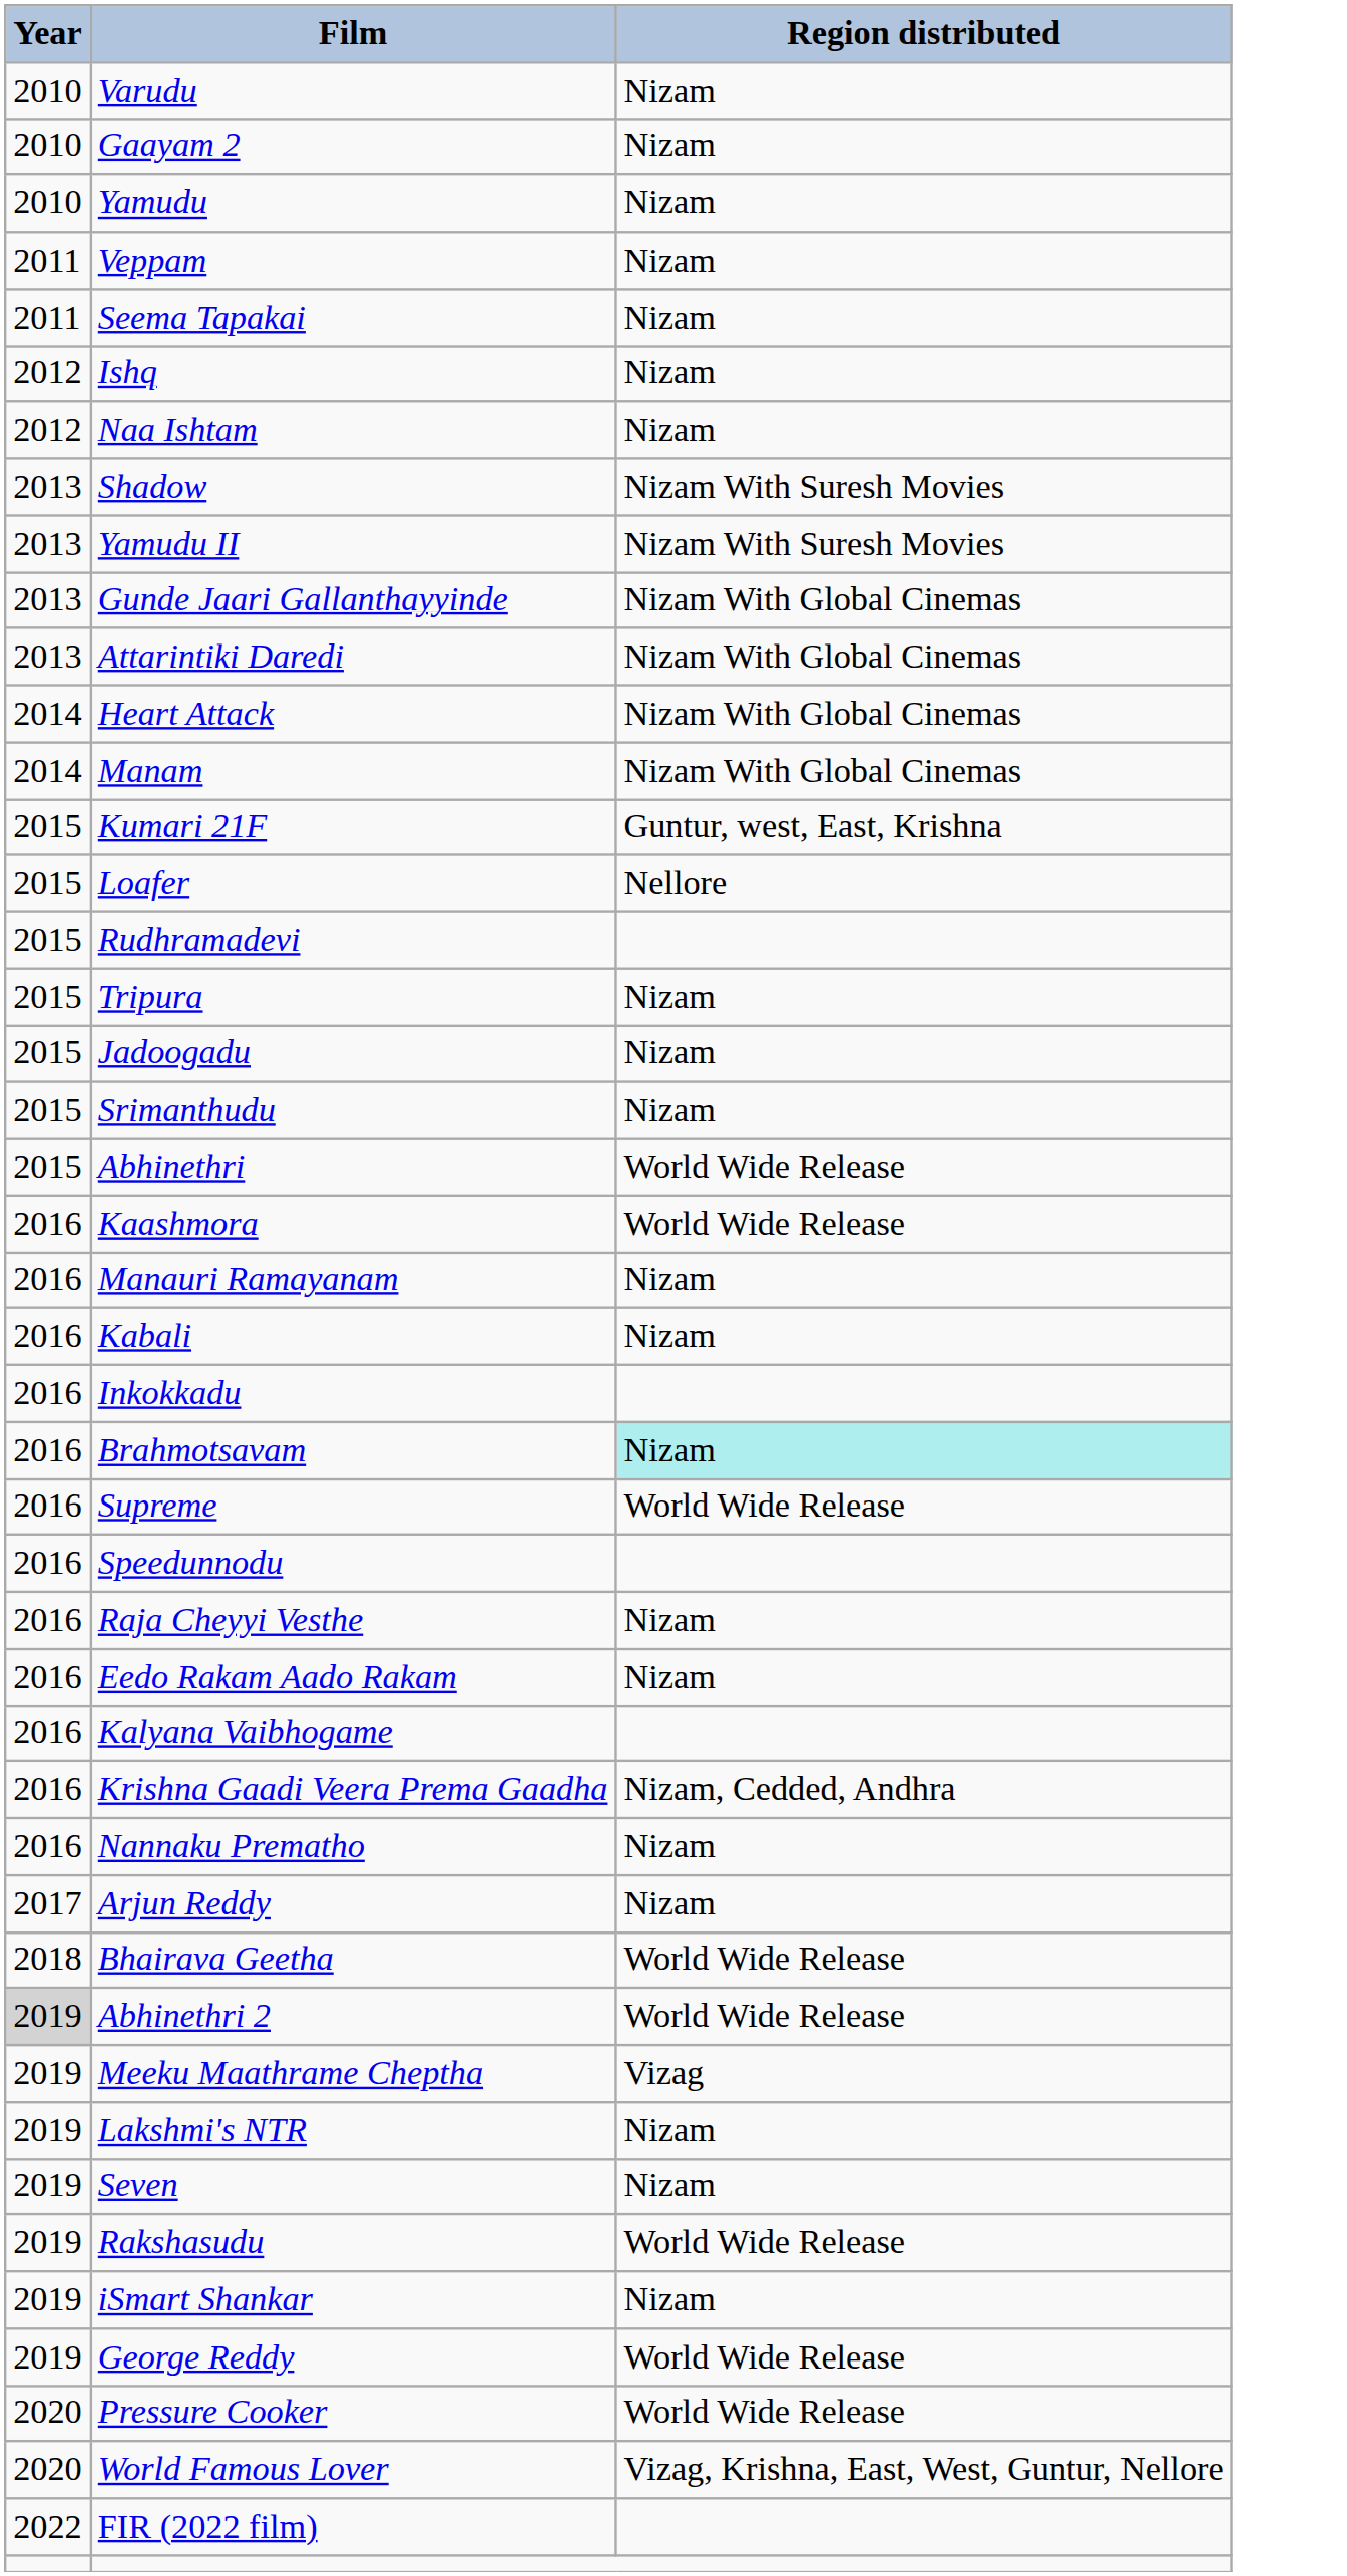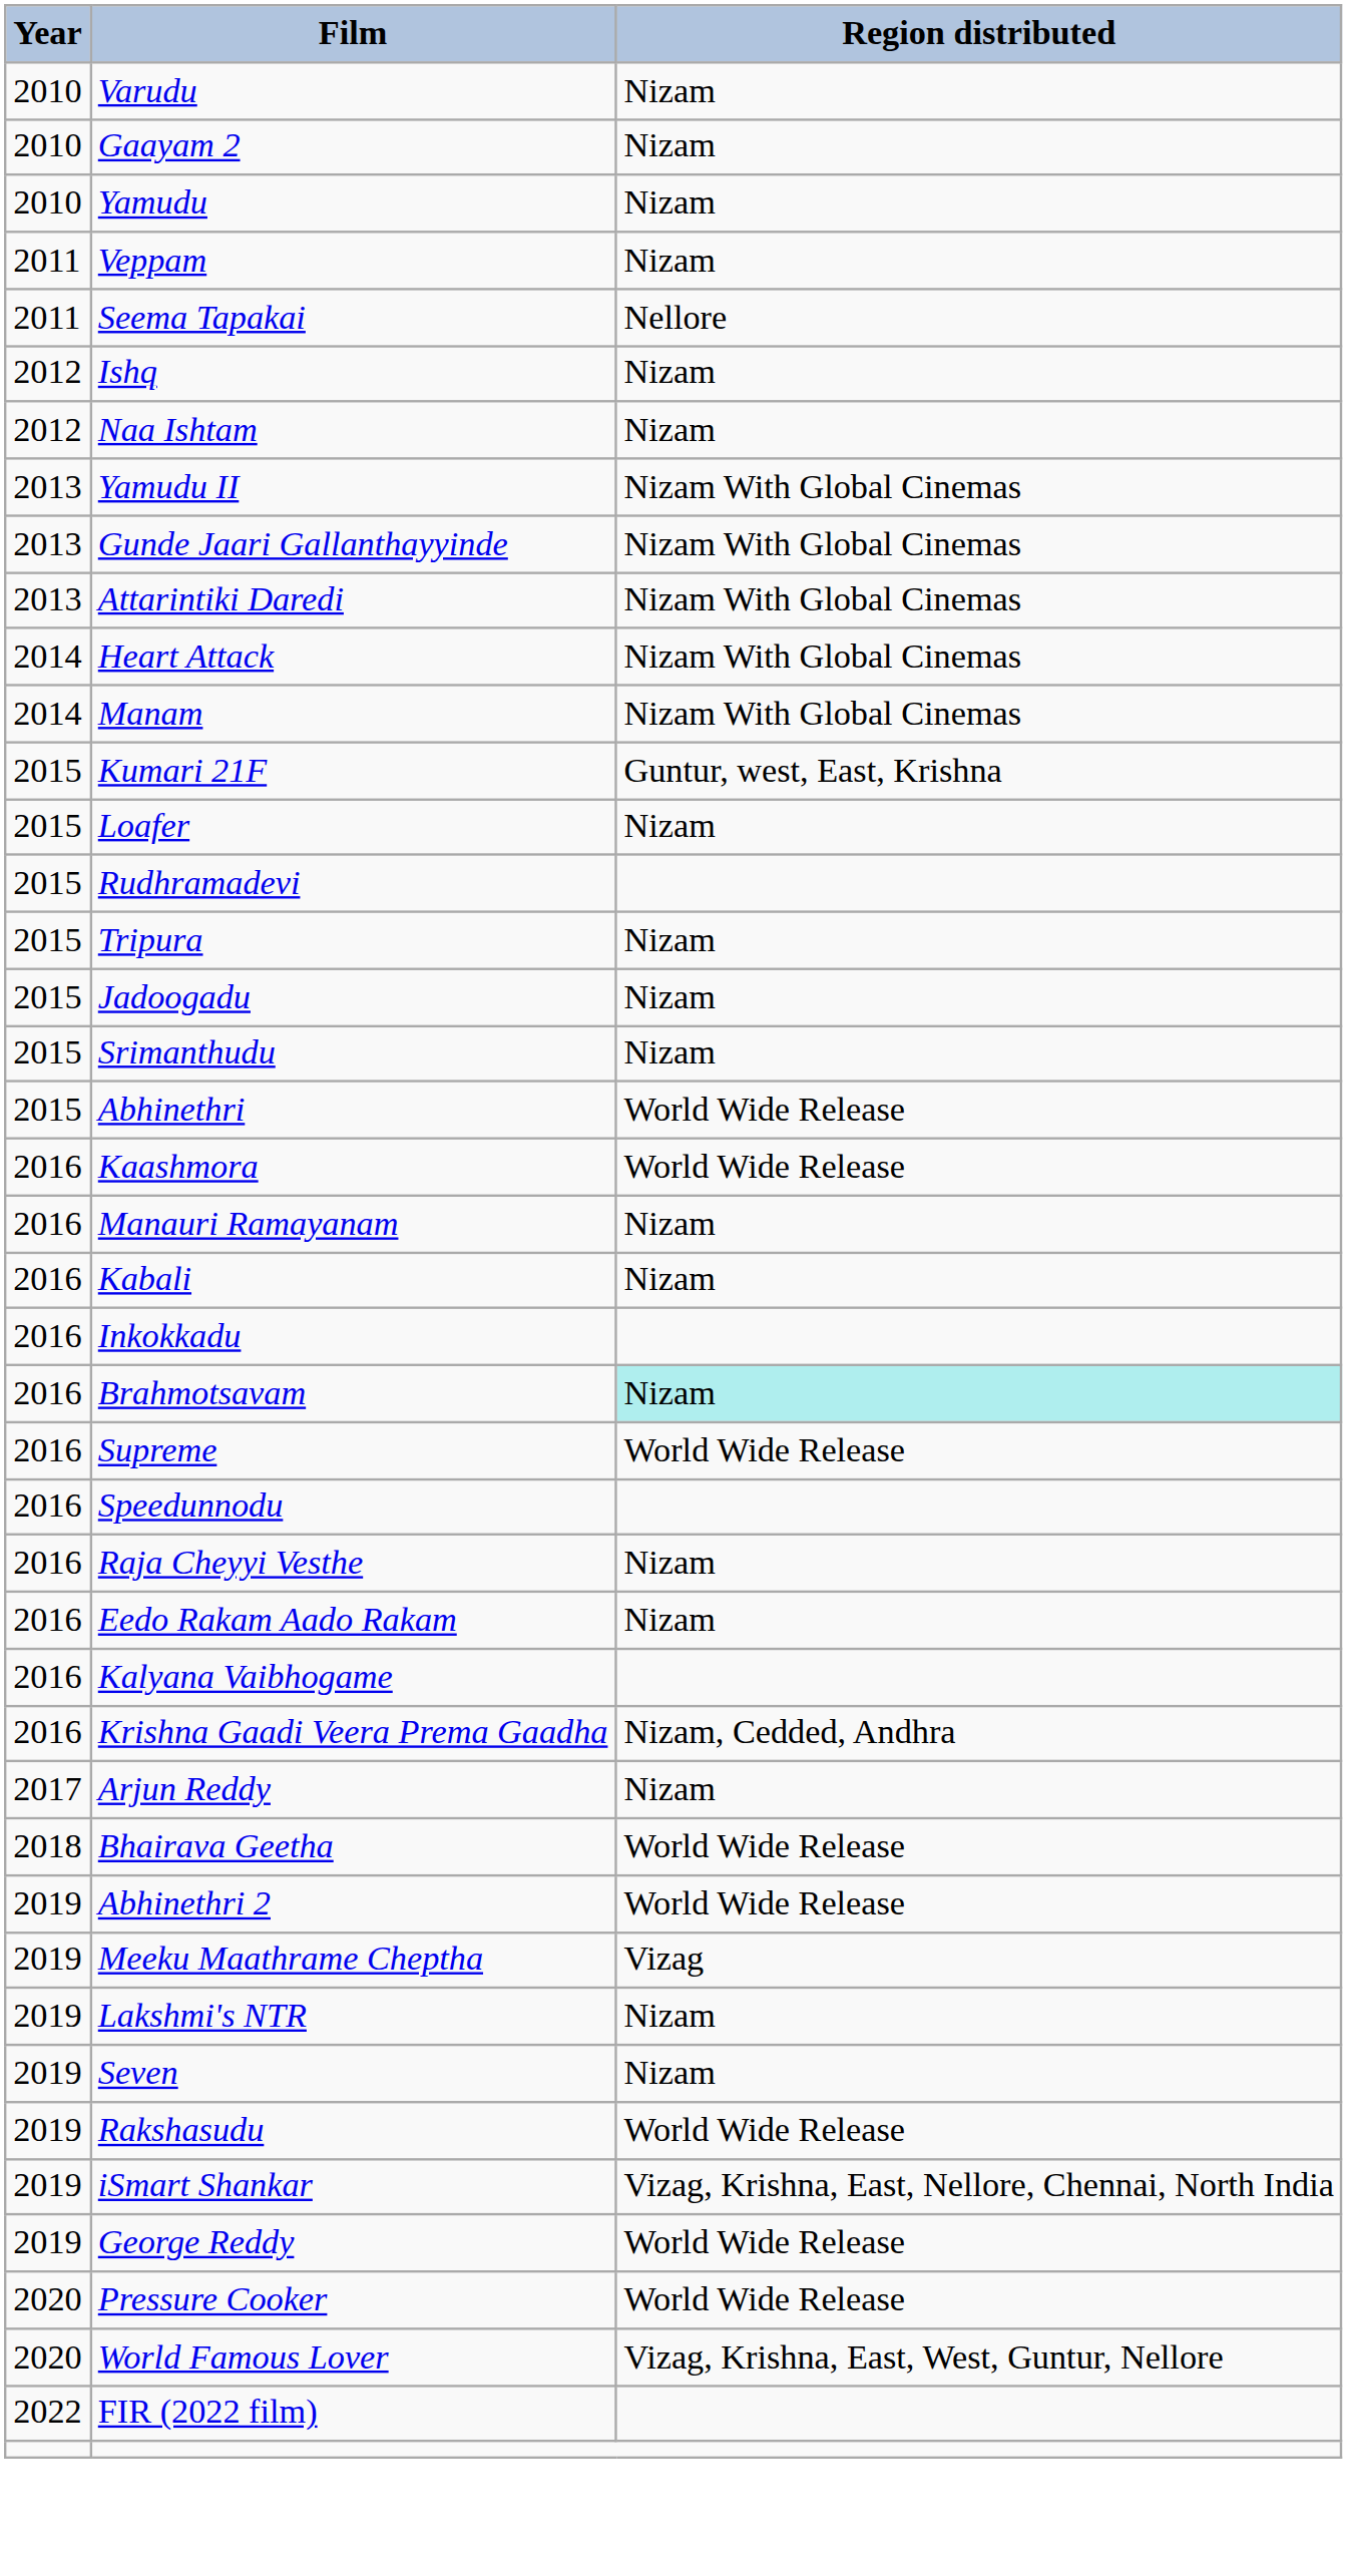 <table class="wikitable" style="font-size:90%">
 <tr style="text-align:center;">
 <th style="text-align:center; background:#b0c4de;">Year</th>
 <th style="text-align:center; background:#b0c4de;">Film</th>
 <th style="text-align:center; background:#b0c4de;">Region distributed</th>
 </tr>
 <tr>
 <td>2010</td>
 <td><em><a href='#'>Varudu</a></em></td>
 <td>Nizam</td>
 </tr>
 <tr>
 <td>2010</td>
 <td><em><a href='#'>Gaayam 2</a></em></td>
 <td>Nizam</td>
 </tr>
 <tr>
 <td>2010</td>
 <td><em><a href='#'>Yamudu</a></em></td>
 <td>Nizam</td>
 </tr>
 <tr>
 <td>2011</td>
 <td><em><a href='#'>Veppam</a></em></td>
 <td>Nizam</td>
 </tr>
 <tr>
 <td>2011</td>
 <td><em><a href='#'>Seema Tapakai</a></em></td>
-<td>Nizam</td>
+<td>Nellore</td>
 </tr>
 <tr>
 <td>2012</td>
 <td><em><a href='#'>Ishq</a></em></td>
 <td>Nizam</td>
 </tr>
 <tr>
 <td>2012</td>
 <td><em><a href='#'>Naa Ishtam</a></em></td>
 <td>Nizam</td>
 </tr>
 <tr>
 <td>2013</td>
-<td><em><a href='#'>Shadow</a></em></td>
-<td>Nizam With Suresh Movies</td>
-</tr>
-<tr>
-<td>2013</td>
 <td><em><a href='#'>Yamudu II</a></em></td>
-<td>Nizam With Suresh Movies</td>
+<td>Nizam With Global Cinemas</td>
 </tr>
 <tr>
 <td>2013</td>
 <td><em><a href='#'>Gunde Jaari Gallanthayyinde</a></em></td>
 <td>Nizam With Global Cinemas</td>
 </tr>
 <tr>
 <td>2013</td>
 <td><em><a href='#'>Attarintiki Daredi</a></em></td>
 <td>Nizam With Global Cinemas</td>
 </tr>
 <tr>
 <td>2014</td>
 <td><em><a href='#'>Heart Attack</a></em></td>
 <td>Nizam With Global Cinemas</td>
 </tr>
 <tr>
 <td>2014</td>
 <td><em><a href='#'>Manam</a></em></td>
 <td>Nizam With Global Cinemas</td>
 </tr>
 <tr>
 <td>2015</td>
 <td><em><a href='#'>Kumari 21F</a></em></td>
 <td>Guntur, west, East, Krishna</td>
 </tr>
 <tr>
 <td>2015</td>
 <td><em><a href='#'>Loafer</a></em></td>
-<td>Nellore</td>
+<td>Nizam</td>
 </tr>
 <tr>
 <td>2015</td>
 <td><em><a href='#'>Rudhramadevi</a></em></td>
 <td></td>
 </tr>
 <tr>
 <td>2015</td>
 <td><em><a href='#'>Tripura</a></em></td>
 <td>Nizam</td>
 </tr>
 <tr>
 <td>2015</td>
 <td><em><a href='#'>Jadoogadu</a></em></td>
 <td>Nizam</td>
 </tr>
 <tr>
 <td>2015</td>
 <td><em><a href='#'>Srimanthudu</a></em></td>
 <td>Nizam</td>
 </tr>
 <tr>
 <td>2015</td>
 <td><em><a href='#'>Abhinethri</a></em></td>
 <td>World Wide Release</td>
 </tr>
 <tr>
 <td>2016</td>
 <td><em><a href='#'>Kaashmora</a></em></td>
 <td>World Wide Release</td>
 </tr>
 <tr>
 <td>2016</td>
 <td><em><a href='#'>Manauri Ramayanam</a></em></td>
 <td>Nizam</td>
 </tr>
 <tr>
 <td>2016</td>
 <td><em><a href='#'>Kabali</a></em></td>
 <td>Nizam</td>
 </tr>
 <tr>
 <td>2016</td>
 <td><em><a href='#'>Inkokkadu</a></em></td>
 <td></td>
 </tr>
 <tr>
 <td>2016</td>
 <td><em><a href='#'>Brahmotsavam</a></em></td>
 <td style="background: paleturquoise;">Nizam</td>
 </tr>
 <tr>
 <td>2016</td>
 <td><em><a href='#'>Supreme</a></em></td>
 <td>World Wide Release</td>
 </tr>
 <tr>
 <td>2016</td>
 <td><em><a href='#'>Speedunnodu</a></em></td>
 <td></td>
 </tr>
 <tr>
 <td>2016</td>
 <td><em><a href='#'>Raja Cheyyi Vesthe</a></em></td>
 <td>Nizam</td>
 </tr>
 <tr>
 <td>2016</td>
 <td><em><a href='#'>Eedo Rakam Aado Rakam</a></em></td>
 <td>Nizam</td>
 </tr>
 <tr>
 <td>2016</td>
 <td><em><a href='#'>Kalyana Vaibhogame</a></em></td>
 <td></td>
 </tr>
 <tr>
 <td>2016</td>
 <td><em><a href='#'>Krishna Gaadi Veera Prema Gaadha</a></em></td>
 <td>Nizam, Cedded, Andhra</td>
 </tr>
 <tr>
-<td>2016</td>
-<td><em><a href='#'>Nannaku Prematho</a></em></td>
-<td>Nizam</td>
-</tr>
-<tr>
 <td>2017</td>
 <td><em><a href='#'>Arjun Reddy</a></em></td>
 <td>Nizam</td>
 </tr>
 <tr>
 <td>2018</td>
 <td><em><a href='#'>Bhairava Geetha</a></em></td>
 <td>World Wide Release</td>
 </tr>
 <tr>
-<td style="background: lightgrey;">2019</td>
+<td>2019</td>
 <td><em><a href='#'>Abhinethri 2</a></em></td>
 <td>World Wide Release</td>
 </tr>
 <tr>
 <td>2019</td>
 <td><em><a href='#'>Meeku Maathrame Cheptha</a></em></td>
 <td>Vizag</td>
 </tr>
 <tr>
 <td>2019</td>
 <td><em><a href='#'>Lakshmi's NTR</a></em></td>
 <td>Nizam</td>
 </tr>
 <tr>
 <td>2019</td>
 <td><em><a href='#'>Seven</a></em></td>
 <td>Nizam</td>
 </tr>
 <tr>
 <td>2019</td>
 <td><em><a href='#'>Rakshasudu</a></em></td>
 <td>World Wide Release</td>
 </tr>
 <tr>
 <td>2019</td>
 <td><em><a href='#'>iSmart Shankar</a></em></td>
-<td>Nizam</td>
+<td>Vizag, Krishna, East, Nellore, Chennai, North India</td>
 </tr>
 <tr>
 <td>2019</td>
 <td><em><a href='#'>George Reddy</a></em></td>
 <td>World Wide Release</td>
 </tr>
 <tr>
 <td>2020</td>
 <td><em><a href='#'>Pressure Cooker</a></em></td>
 <td>World Wide Release</td>
 </tr>
 <tr>
 <td>2020</td>
 <td><em><a href='#'>World Famous Lover</a></em></td>
 <td>Vizag, Krishna, East, West, Guntur, Nellore</td>
 </tr>
 <tr>
 <td>2022</td>
 <td><a href='#'>FIR (2022 film)</a></td>
 <td></td>
 </tr>
 <tr>
 <td></td>
 </tr>
 </table>
